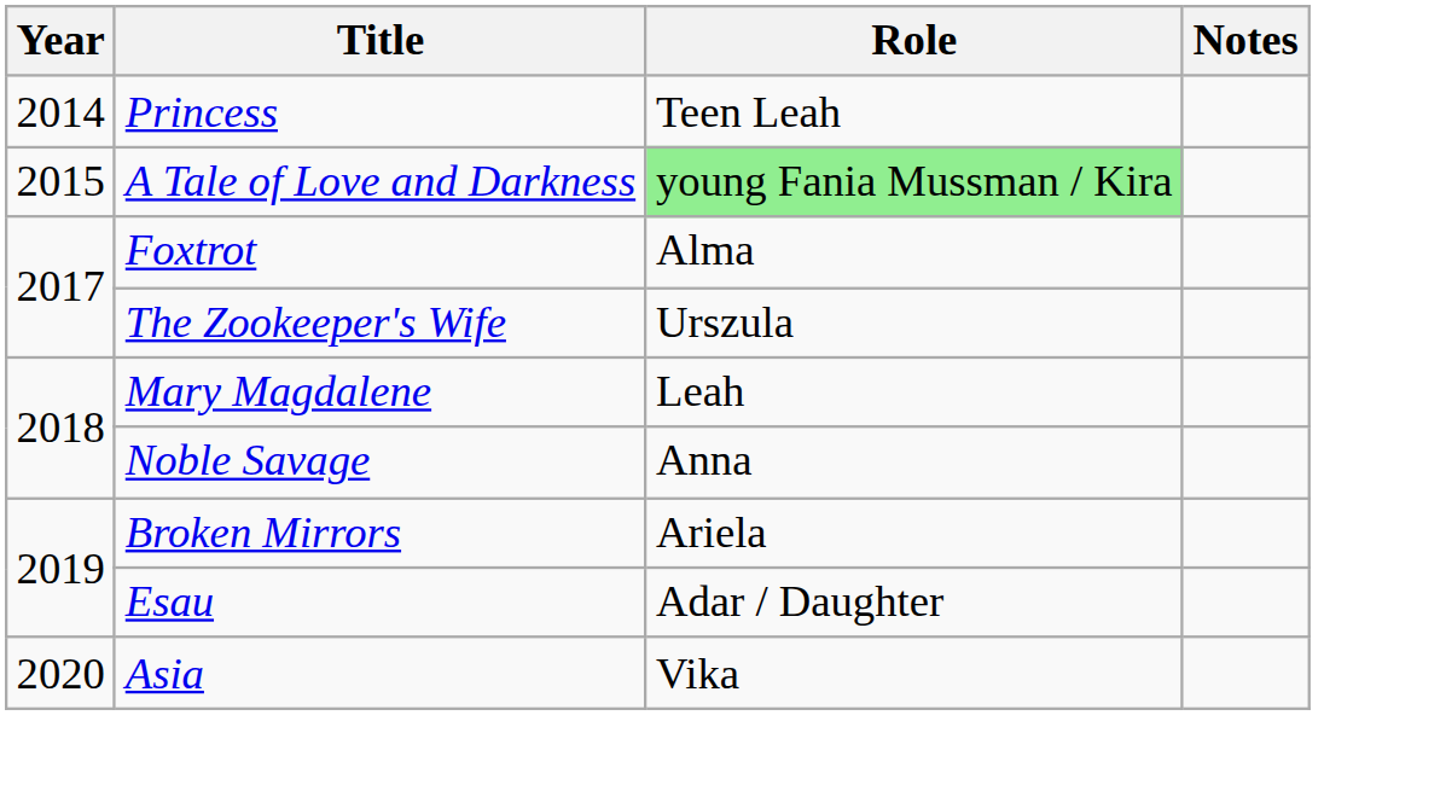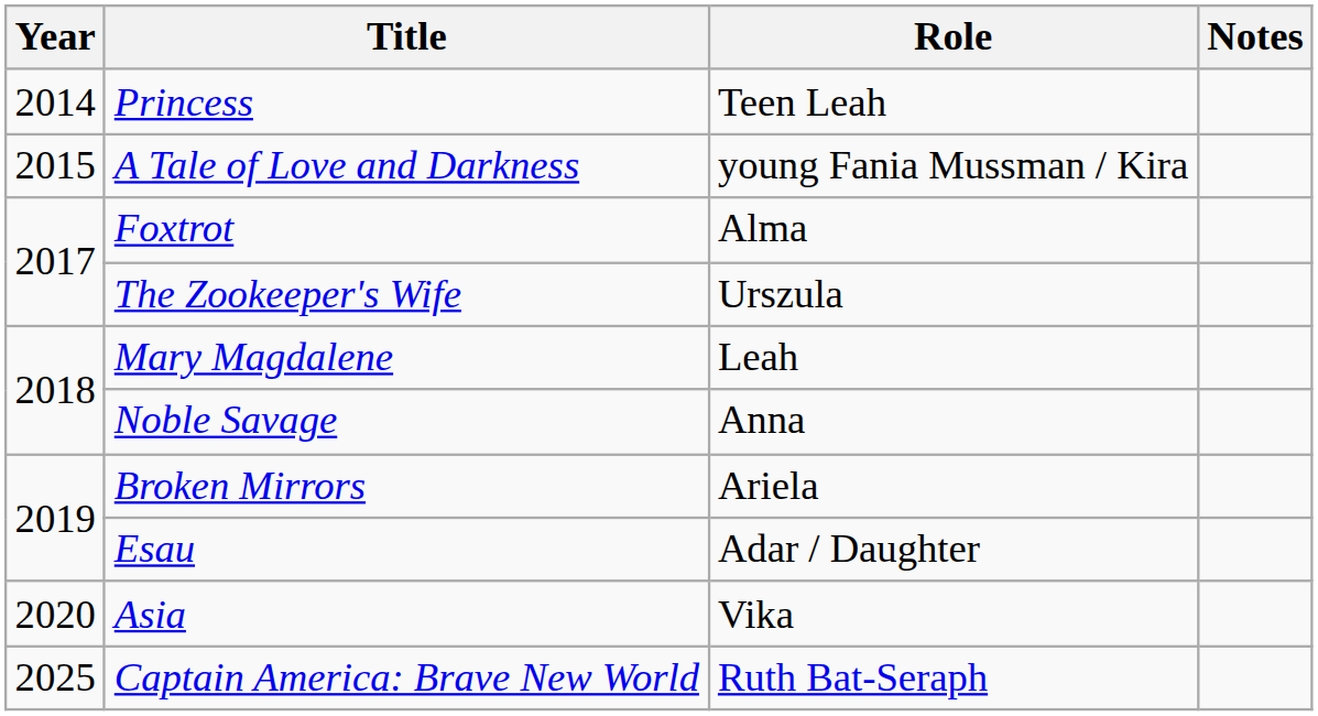 <table class="wikitable sortable">
 <tr>
 <th>Year</th>
 <th>Title</th>
 <th>Role</th>
 <th>Notes</th>
 </tr>
 <tr>
 <td>2014</td>
 <td><em><a href='#'>Princess</a></em></td>
 <td>Teen Leah</td>
 <td></td>
 </tr>
 <tr>
 <td>2015</td>
 <td><em><a href='#'>A Tale of Love and Darkness</a></em></td>
-<td style="background: lightgreen;">young Fania Mussman / Kira</td>
+<td>young Fania Mussman / Kira</td>
 <td></td>
 </tr>
 <tr>
 <td rowspan="2">2017</td>
 <td><em><a href='#'>Foxtrot</a></em></td>
 <td>Alma</td>
 <td></td>
 </tr>
 <tr>
 <td><em><a href='#'>The Zookeeper's Wife</a></em></td>
 <td>Urszula</td>
 <td></td>
 </tr>
 <tr>
 <td rowspan="2">2018</td>
 <td><em><a href='#'>Mary Magdalene</a></em></td>
 <td>Leah</td>
 <td></td>
 </tr>
 <tr>
 <td><em><a href='#'>Noble Savage</a></em></td>
 <td>Anna</td>
 <td></td>
 </tr>
 <tr>
 <td rowspan="2">2019</td>
 <td><em><a href='#'>Broken Mirrors</a></em></td>
 <td>Ariela</td>
 <td></td>
 </tr>
 <tr>
 <td><em><a href='#'>Esau</a></em></td>
 <td>Adar / Daughter</td>
 <td></td>
 </tr>
 <tr>
 <td>2020</td>
 <td><em><a href='#'>Asia</a></em></td>
 <td>Vika</td>
 <td></td>
 </tr>
+<tr>
+<td>2025</td>
+<td><em><a href='#'>Captain America: Brave New World</a></em></td>
+<td><a href='#'>Ruth Bat-Seraph</a></td>
+<td></td>
+</tr>
 </table>
